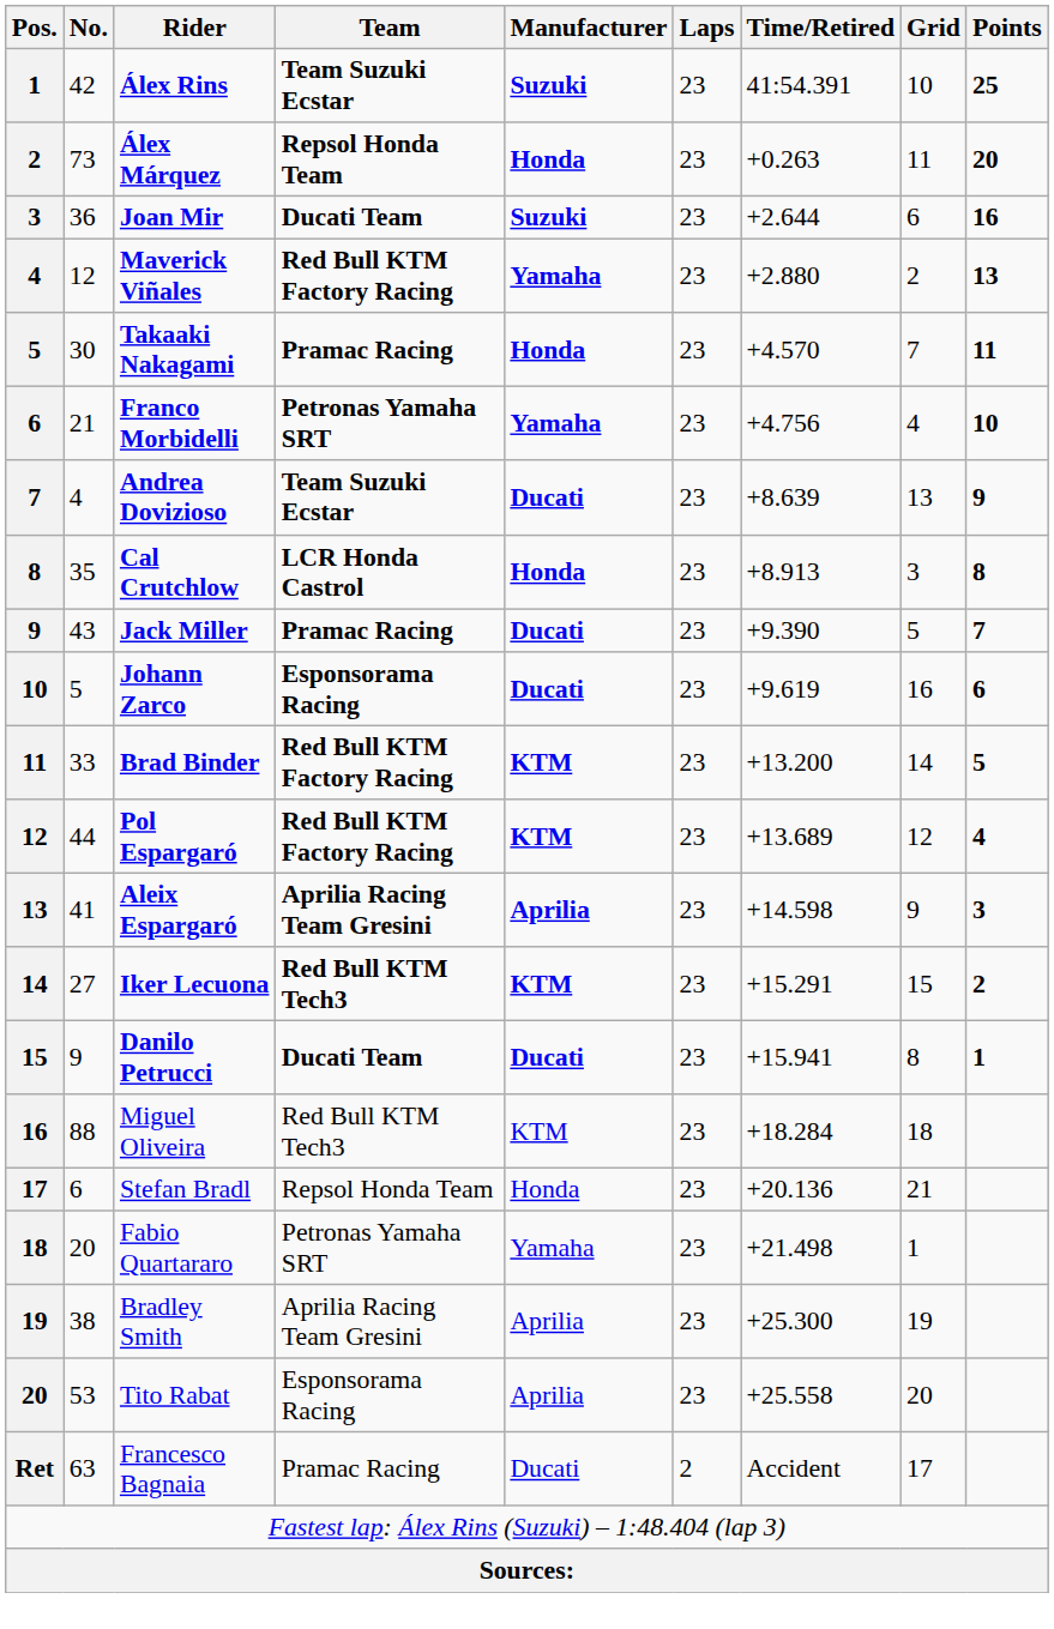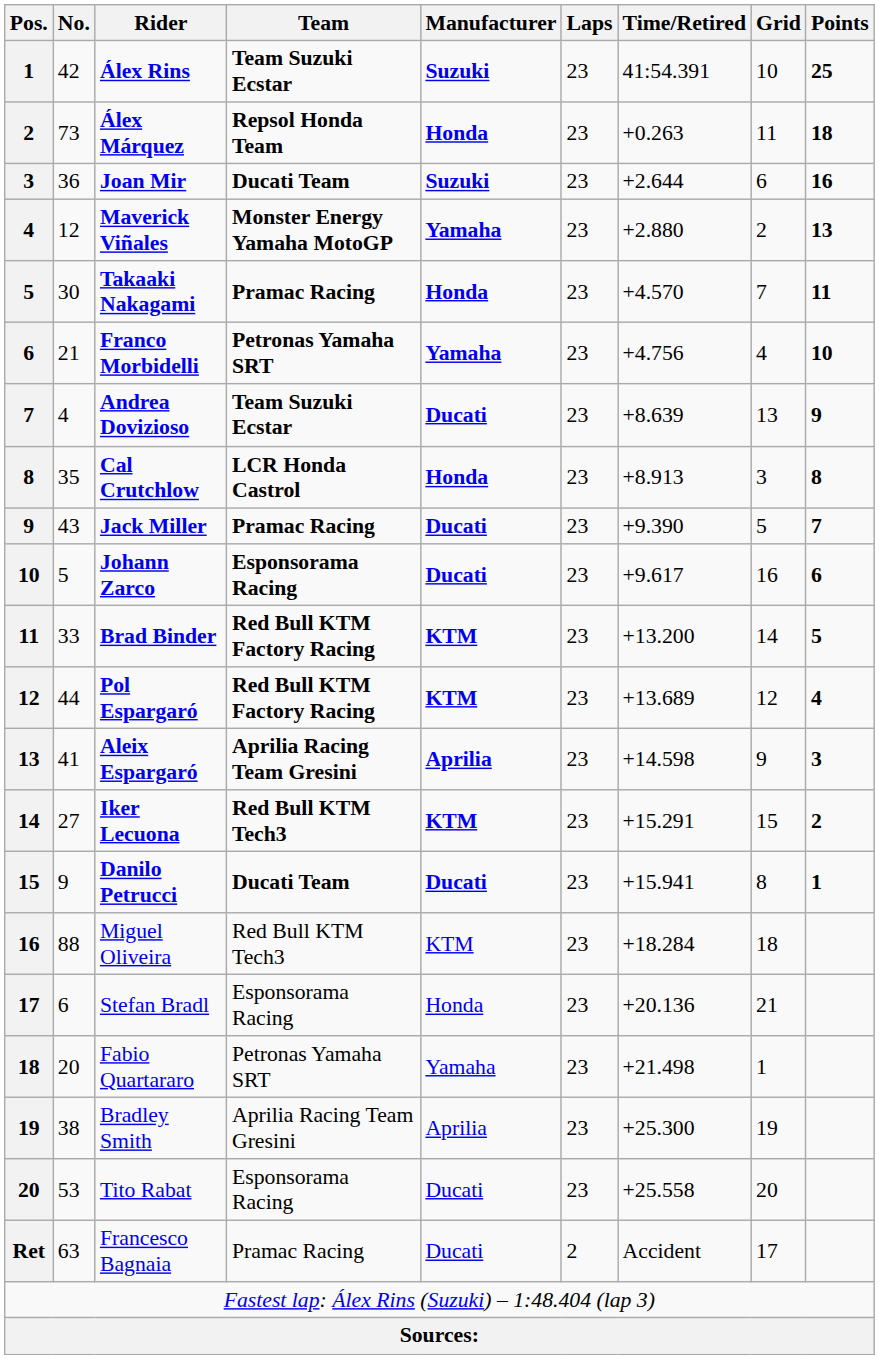 <table class="wikitable" style="font-size: 95%;">
 <tr>
 <th>Pos.</th>
 <th>No.</th>
 <th>Rider</th>
 <th>Team</th>
 <th>Manufacturer</th>
 <th>Laps</th>
 <th>Time/Retired</th>
 <th>Grid</th>
 <th>Points</th>
 </tr>
 <tr>
 <th>1</th>
 <td>42</td>
 <td> <strong><a href='#'>Álex Rins</a></strong></td>
 <td><strong>Team Suzuki Ecstar</strong></td>
 <td><strong><a href='#'>Suzuki</a></strong></td>
 <td>23</td>
 <td>41:54.391</td>
 <td>10</td>
 <td><strong>25</strong></td>
 </tr>
 <tr>
 <th>2</th>
 <td>73</td>
 <td> <strong><a href='#'>Álex Márquez</a></strong></td>
 <td><strong>Repsol Honda Team</strong></td>
 <td><strong><a href='#'>Honda</a></strong></td>
 <td>23</td>
 <td>+0.263</td>
 <td>11</td>
-<td><strong>20</strong></td>
+<td><strong>18</strong></td>
 </tr>
 <tr>
 <th>3</th>
 <td>36</td>
 <td> <strong><a href='#'>Joan Mir</a></strong></td>
 <td><strong>Ducati Team</strong></td>
 <td><strong><a href='#'>Suzuki</a></strong></td>
 <td>23</td>
 <td>+2.644</td>
 <td>6</td>
 <td><strong>16</strong></td>
 </tr>
 <tr>
 <th>4</th>
 <td>12</td>
 <td> <strong><a href='#'>Maverick Viñales</a></strong></td>
-<td><strong>Red Bull KTM Factory Racing</strong></td>
+<td><strong>Monster Energy Yamaha MotoGP</strong></td>
 <td><strong><a href='#'>Yamaha</a></strong></td>
 <td>23</td>
 <td>+2.880</td>
 <td>2</td>
 <td><strong>13</strong></td>
 </tr>
 <tr>
 <th>5</th>
 <td>30</td>
 <td> <strong><a href='#'>Takaaki Nakagami</a></strong></td>
 <td><strong>Pramac Racing</strong></td>
 <td><strong><a href='#'>Honda</a></strong></td>
 <td>23</td>
 <td>+4.570</td>
 <td>7</td>
 <td><strong>11</strong></td>
 </tr>
 <tr>
 <th>6</th>
 <td>21</td>
 <td> <strong><a href='#'>Franco Morbidelli</a></strong></td>
 <td><strong>Petronas Yamaha SRT</strong></td>
 <td><strong><a href='#'>Yamaha</a></strong></td>
 <td>23</td>
 <td>+4.756</td>
 <td>4</td>
 <td><strong>10</strong></td>
 </tr>
 <tr>
 <th>7</th>
 <td>4</td>
 <td> <strong><a href='#'>Andrea Dovizioso</a></strong></td>
 <td><strong>Team Suzuki Ecstar</strong></td>
 <td><strong><a href='#'>Ducati</a></strong></td>
 <td>23</td>
 <td>+8.639</td>
 <td>13</td>
 <td><strong>9</strong></td>
 </tr>
 <tr>
 <th>8</th>
 <td>35</td>
 <td> <strong><a href='#'>Cal Crutchlow</a></strong></td>
 <td><strong>LCR Honda Castrol</strong></td>
 <td><strong><a href='#'>Honda</a></strong></td>
 <td>23</td>
 <td>+8.913</td>
 <td>3</td>
 <td><strong>8</strong></td>
 </tr>
 <tr>
 <th>9</th>
 <td>43</td>
 <td> <strong><a href='#'>Jack Miller</a></strong></td>
 <td><strong>Pramac Racing</strong></td>
 <td><strong><a href='#'>Ducati</a></strong></td>
 <td>23</td>
 <td>+9.390</td>
 <td>5</td>
 <td><strong>7</strong></td>
 </tr>
 <tr>
 <th>10</th>
 <td>5</td>
 <td> <strong><a href='#'>Johann Zarco</a></strong></td>
 <td><strong>Esponsorama Racing</strong></td>
 <td><strong><a href='#'>Ducati</a></strong></td>
 <td>23</td>
-<td>+9.619</td>
+<td>+9.617</td>
 <td>16</td>
 <td><strong>6</strong></td>
 </tr>
 <tr>
 <th>11</th>
 <td>33</td>
 <td> <strong><a href='#'>Brad Binder</a></strong></td>
 <td><strong>Red Bull KTM Factory Racing</strong></td>
 <td><strong><a href='#'>KTM</a></strong></td>
 <td>23</td>
 <td>+13.200</td>
 <td>14</td>
 <td><strong>5</strong></td>
 </tr>
 <tr>
 <th>12</th>
 <td>44</td>
 <td> <strong><a href='#'>Pol Espargaró</a></strong></td>
 <td><strong>Red Bull KTM Factory Racing</strong></td>
 <td><strong><a href='#'>KTM</a></strong></td>
 <td>23</td>
 <td>+13.689</td>
 <td>12</td>
 <td><strong>4</strong></td>
 </tr>
 <tr>
 <th>13</th>
 <td>41</td>
 <td> <strong><a href='#'>Aleix Espargaró</a></strong></td>
 <td><strong>Aprilia Racing Team Gresini</strong></td>
 <td><strong><a href='#'>Aprilia</a></strong></td>
 <td>23</td>
 <td>+14.598</td>
 <td>9</td>
 <td><strong>3</strong></td>
 </tr>
 <tr>
 <th>14</th>
 <td>27</td>
 <td> <strong><a href='#'>Iker Lecuona</a></strong></td>
 <td><strong>Red Bull KTM Tech3</strong></td>
 <td><strong><a href='#'>KTM</a></strong></td>
 <td>23</td>
 <td>+15.291</td>
 <td>15</td>
 <td><strong>2</strong></td>
 </tr>
 <tr>
 <th>15</th>
 <td>9</td>
 <td> <strong><a href='#'>Danilo Petrucci</a></strong></td>
 <td><strong>Ducati Team</strong></td>
 <td><strong><a href='#'>Ducati</a></strong></td>
 <td>23</td>
 <td>+15.941</td>
 <td>8</td>
 <td><strong>1</strong></td>
 </tr>
 <tr>
 <th>16</th>
 <td>88</td>
 <td> <a href='#'>Miguel Oliveira</a></td>
 <td>Red Bull KTM Tech3</td>
 <td><a href='#'>KTM</a></td>
 <td>23</td>
 <td>+18.284</td>
 <td>18</td>
 <td></td>
 </tr>
 <tr>
 <th>17</th>
 <td>6</td>
 <td> <a href='#'>Stefan Bradl</a></td>
-<td>Repsol Honda Team</td>
+<td>Esponsorama Racing</td>
 <td><a href='#'>Honda</a></td>
 <td>23</td>
 <td>+20.136</td>
 <td>21</td>
 <td></td>
 </tr>
 <tr>
 <th>18</th>
 <td>20</td>
 <td> <a href='#'>Fabio Quartararo</a></td>
 <td>Petronas Yamaha SRT</td>
 <td><a href='#'>Yamaha</a></td>
 <td>23</td>
 <td>+21.498</td>
 <td>1</td>
 <td></td>
 </tr>
 <tr>
 <th>19</th>
 <td>38</td>
 <td> <a href='#'>Bradley Smith</a></td>
 <td>Aprilia Racing Team Gresini</td>
 <td><a href='#'>Aprilia</a></td>
 <td>23</td>
 <td>+25.300</td>
 <td>19</td>
 <td></td>
 </tr>
 <tr>
 <th>20</th>
 <td>53</td>
 <td> <a href='#'>Tito Rabat</a></td>
 <td>Esponsorama Racing</td>
-<td><a href='#'>Aprilia</a></td>
+<td><a href='#'>Ducati</a></td>
 <td>23</td>
 <td>+25.558</td>
 <td>20</td>
 <td></td>
 </tr>
 <tr>
 <th>Ret</th>
 <td>63</td>
 <td> <a href='#'>Francesco Bagnaia</a></td>
 <td>Pramac Racing</td>
 <td><a href='#'>Ducati</a></td>
 <td>2</td>
 <td>Accident</td>
 <td>17</td>
 <td></td>
 </tr>
 <tr class="sortbottom">
 <td colspan="9" style="text-align:center"><em><a href='#'>Fastest lap</a>:  <a href='#'>Álex Rins</a> (<a href='#'>Suzuki</a>) – 1:48.404 (lap 3)</em></td>
 </tr>
 <tr>
 <th colspan=9>Sources:</th>
 </tr>
 </table>
